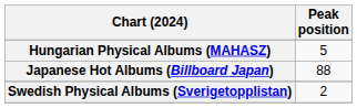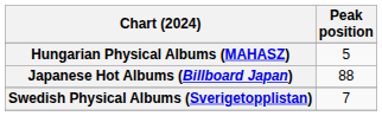 <table class="wikitable sortable plainrowheaders" style="text-align:center">
 <tr>
 <th scope="col">Chart (2024)</th>
 <th scope="col">Peak<br>position</th>
 </tr>
 <tr>
 </tr>
 <tr>
 </tr>
 <tr>
 </tr>
 <tr>
 </tr>
 <tr>
 <th scope="row">Hungarian Physical Albums (<a href='#'>MAHASZ</a>)</th>
 <td>5</td>
 </tr>
 <tr>
 <th scope="row">Japanese Hot Albums (<em><a href='#'>Billboard Japan</a></em>)</th>
 <td>88</td>
 </tr>
 <tr>
 </tr>
 <tr>
 </tr>
 <tr>
 <th scope="row">Swedish Physical Albums (<a href='#'>Sverigetopplistan</a>)</th>
-<td>2</td>
+<td>7</td>
 </tr>
 <tr>
 </tr>
 <tr>
 </tr>
 <tr>
 </tr>
 <tr>
 </tr>
 <tr>
 </tr>
 <tr>
 </tr>
 <tr>
 </tr>
 </table>
